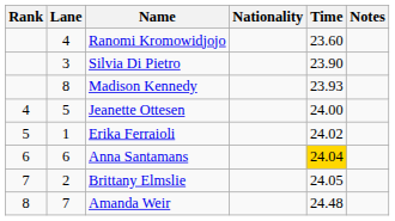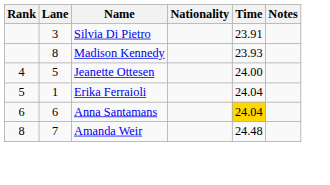 <table class="wikitable sortable" style="text-align:center">
 <tr>
 <th>Rank</th>
 <th>Lane</th>
 <th>Name</th>
 <th>Nationality</th>
 <th>Time</th>
 <th>Notes</th>
 </tr>
 <tr>
 <td></td>
-<td>4</td>
-<td align=left><a href='#'>Ranomi Kromowidjojo</a></td>
-<td align=left></td>
-<td>23.60</td>
-<td></td>
-</tr>
-<tr>
-<td></td>
 <td>3</td>
 <td align=left><a href='#'>Silvia Di Pietro</a></td>
 <td align=left></td>
-<td>23.90</td>
+<td>23.91</td>
 <td></td>
 </tr>
 <tr>
 <td></td>
 <td>8</td>
 <td align=left><a href='#'>Madison Kennedy</a></td>
 <td align=left></td>
 <td>23.93</td>
 <td></td>
 </tr>
 <tr>
 <td>4</td>
 <td>5</td>
 <td align=left><a href='#'>Jeanette Ottesen</a></td>
 <td align=left></td>
 <td>24.00</td>
 <td></td>
 </tr>
 <tr>
 <td>5</td>
 <td>1</td>
 <td align=left><a href='#'>Erika Ferraioli</a></td>
 <td align=left></td>
-<td>24.02</td>
+<td>24.04</td>
 <td></td>
 </tr>
 <tr>
 <td>6</td>
 <td>6</td>
 <td align=left><a href='#'>Anna Santamans</a></td>
 <td align=left></td>
 <td style="background: gold;">24.04</td>
 <td></td>
 </tr>
 <tr>
-<td>7</td>
-<td>2</td>
-<td align=left><a href='#'>Brittany Elmslie</a></td>
-<td align=left></td>
-<td>24.05</td>
-<td></td>
-</tr>
-<tr>
 <td>8</td>
 <td>7</td>
 <td align=left><a href='#'>Amanda Weir</a></td>
 <td align=left></td>
 <td>24.48</td>
 <td></td>
 </tr>
 </table>
